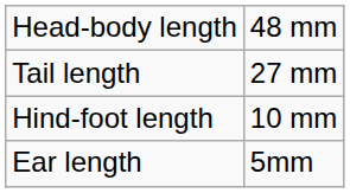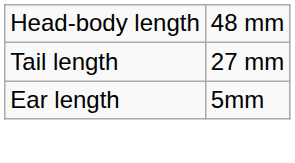 <table class="wikitable">
 <tr>
 <td>Head-body length</td>
 <td>48 mm</td>
 </tr>
 <tr>
 <td>Tail length</td>
 <td>27 mm</td>
 </tr>
 <tr>
-<td>Hind-foot length</td>
-<td>10 mm</td>
-</tr>
-<tr>
 <td>Ear length</td>
 <td>5mm</td>
 </tr>
 </table>
